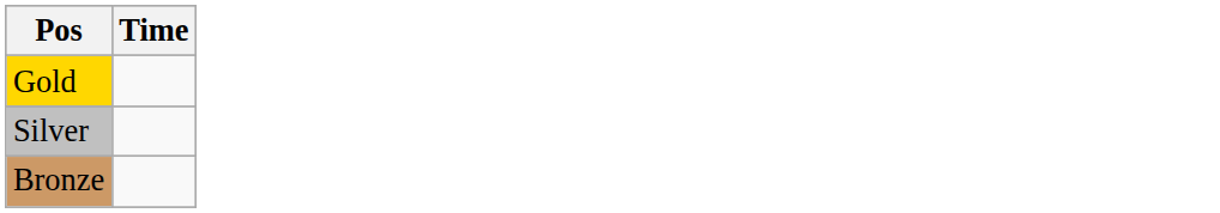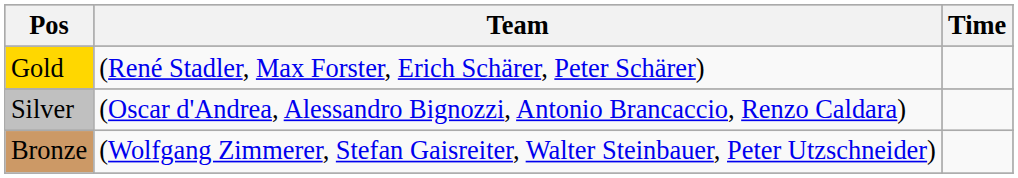 <table class="wikitable">
 <tr>
 <th>Pos</th>
+<th>Team</th>
 <th>Time</th>
 </tr>
 <tr>
 <td style="background:gold">Gold</td>
+<td> (<a href='#'>René Stadler</a>, <a href='#'>Max Forster</a>, <a href='#'>Erich Schärer</a>, <a href='#'>Peter Schärer</a>)</td>
 <td></td>
 </tr>
 <tr>
 <td style="background:silver">Silver</td>
+<td> (<a href='#'>Oscar d'Andrea</a>, <a href='#'>Alessandro Bignozzi</a>, <a href='#'>Antonio Brancaccio</a>, <a href='#'>Renzo Caldara</a>)</td>
 <td></td>
 </tr>
 <tr>
 <td style="background:#cc9966">Bronze</td>
+<td> (<a href='#'>Wolfgang Zimmerer</a>, <a href='#'>Stefan Gaisreiter</a>, <a href='#'>Walter Steinbauer</a>, <a href='#'>Peter Utzschneider</a>)</td>
 <td></td>
 </tr>
 </table>
